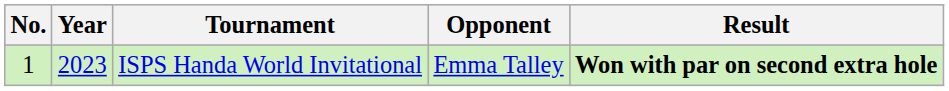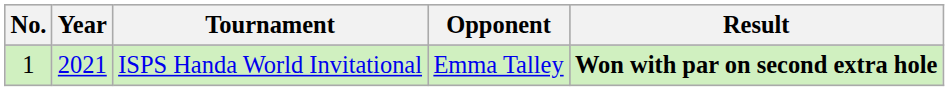 <table class="wikitable" style="font-size:95%;">
 <tr>
 <th>No.</th>
 <th>Year</th>
 <th>Tournament</th>
 <th>Opponent</th>
 <th>Result</th>
 </tr>
 <tr style="background:#D0F0C0;">
 <td align=center>1</td>
-<td><a href='#'>2023</a></td>
+<td><a href='#'>2021</a></td>
 <td><a href='#'>ISPS Handa World Invitational</a></td>
 <td> <a href='#'>Emma Talley</a></td>
 <td><strong>Won with par on second extra hole</strong></td>
 </tr>
 </table>
